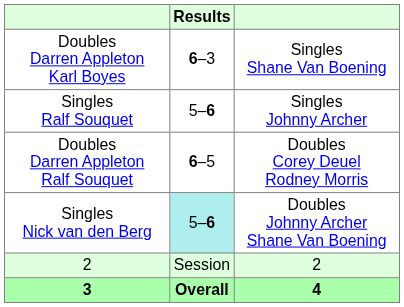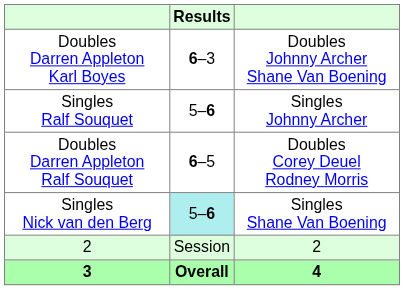 <table border="1" cellpadding="3" style="border-collapse: collapse;">
 <tr bgcolor="#ddffdd">
 <th width="160"></th>
 <th>Results</th>
 <th width="160"></th>
 </tr>
 <tr>
 <td align="center">Doubles<br><a href='#'>Darren Appleton</a><br><a href='#'>Karl Boyes</a></td>
 <td align="center"><strong>6</strong>–3</td>
-<td align="center">Singles<br><a href='#'>Shane Van Boening</a></td>
+<td align="center">Doubles<br><a href='#'>Johnny Archer</a><br><a href='#'>Shane Van Boening</a></td>
 </tr>
 <tr>
 <td align="center">Singles<br><a href='#'>Ralf Souquet</a></td>
 <td align="center">5–<strong>6</strong></td>
 <td align="center">Singles<br><a href='#'>Johnny Archer</a></td>
 </tr>
 <tr>
 <td align="center">Doubles<br><a href='#'>Darren Appleton</a><br><a href='#'>Ralf Souquet</a></td>
 <td align="center"><strong>6</strong>–5</td>
 <td align="center">Doubles<br><a href='#'>Corey Deuel</a><br><a href='#'>Rodney Morris</a></td>
 </tr>
 <tr>
 <td align="center">Singles<br><a href='#'>Nick van den Berg</a></td>
 <td align="center" style="background: paleturquoise;">5–<strong>6</strong></td>
-<td align="center">Doubles<br><a href='#'>Johnny Archer</a><br><a href='#'>Shane Van Boening</a></td>
+<td align="center">Singles<br><a href='#'>Shane Van Boening</a></td>
 </tr>
 <tr bgcolor="#ddffdd">
 <td align="center">2</td>
 <td align="center">Session</td>
 <td align="center">2</td>
 </tr>
 <tr bgcolor="#aaffaa">
 <th align="center">3</th>
 <th align="center">Overall</th>
 <th align="center">4</th>
 </tr>
 </table>
